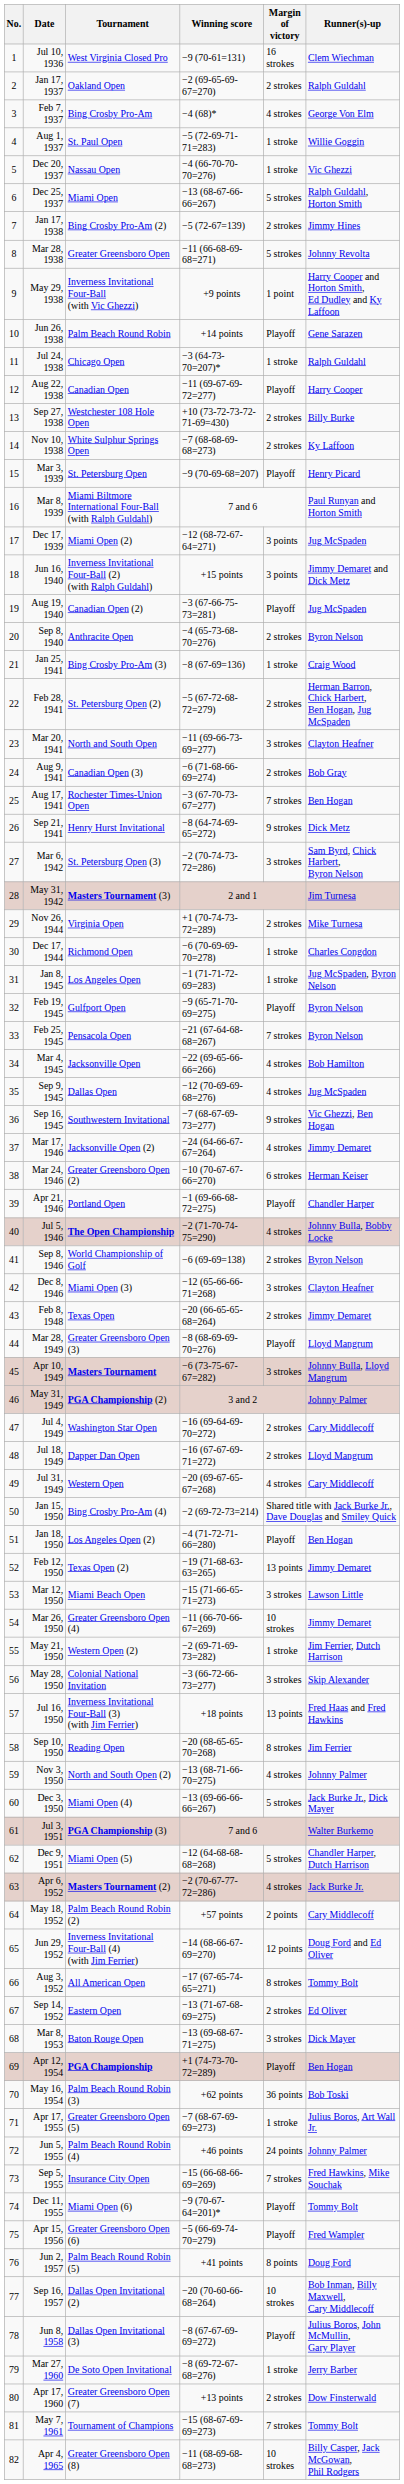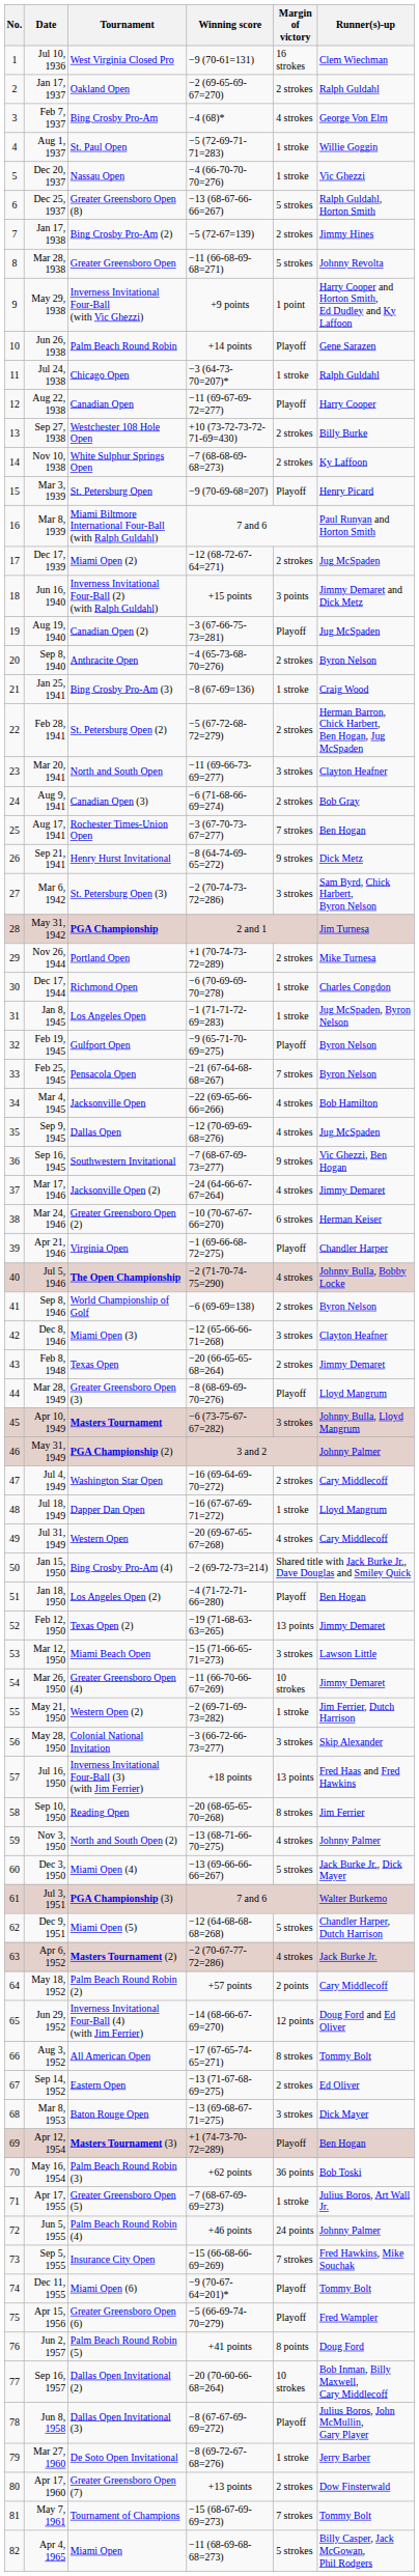 <table class="wikitable" style="font-size:95%;">
 <tr>
 <th>No.</th>
 <th>Date</th>
 <th>Tournament</th>
 <th>Winning score</th>
 <th>Margin of<br>victory</th>
 <th>Runner(s)-up</th>
 </tr>
 <tr>
 <td align=center>1</td>
 <td align=right>Jul 10, 1936</td>
 <td><a href='#'>West Virginia Closed Pro</a></td>
 <td>−9 (70-61=131)</td>
 <td>16 strokes</td>
 <td> <a href='#'>Clem Wiechman</a></td>
 </tr>
 <tr>
 <td align=center>2</td>
 <td align=right>Jan 17, 1937</td>
 <td><a href='#'>Oakland Open</a></td>
 <td>−2 (69-65-69-67=270)</td>
 <td>2 strokes</td>
 <td> <a href='#'>Ralph Guldahl</a></td>
 </tr>
 <tr>
 <td align=center>3</td>
 <td align=right>Feb 7, 1937</td>
 <td><a href='#'>Bing Crosby Pro-Am</a></td>
 <td>−4 (68)*</td>
 <td>4 strokes</td>
 <td> <a href='#'>George Von Elm</a></td>
 </tr>
 <tr>
 <td align=center>4</td>
 <td align=right>Aug 1, 1937</td>
 <td><a href='#'>St. Paul Open</a></td>
 <td>−5 (72-69-71-71=283)</td>
 <td>1 stroke</td>
 <td> <a href='#'>Willie Goggin</a></td>
 </tr>
 <tr>
 <td align=center>5</td>
 <td align=right>Dec 20, 1937</td>
 <td><a href='#'>Nassau Open</a></td>
 <td>−4 (66-70-70-70=276)</td>
 <td>1 stroke</td>
 <td> <a href='#'>Vic Ghezzi</a></td>
 </tr>
 <tr>
 <td align=center>6</td>
 <td align=right>Dec 25, 1937</td>
-<td><a href='#'>Miami Open</a></td>
+<td><a href='#'>Greater Greensboro Open</a> (8)</td>
 <td>−13 (68-67-66-66=267)</td>
 <td>5 strokes</td>
 <td> <a href='#'>Ralph Guldahl</a>,  <a href='#'>Horton Smith</a></td>
 </tr>
 <tr>
 <td align=center>7</td>
 <td align=right>Jan 17, 1938</td>
 <td><a href='#'>Bing Crosby Pro-Am</a> (2)</td>
 <td>−5 (72-67=139)</td>
 <td>2 strokes</td>
 <td> <a href='#'>Jimmy Hines</a></td>
 </tr>
 <tr>
 <td align=center>8</td>
 <td align=right>Mar 28, 1938</td>
 <td><a href='#'>Greater Greensboro Open</a></td>
 <td>−11 (66-68-69-68=271)</td>
 <td>5 strokes</td>
 <td> <a href='#'>Johnny Revolta</a></td>
 </tr>
 <tr>
 <td align=center>9</td>
 <td align=right>May 29, 1938</td>
 <td><a href='#'>Inverness Invitational Four-Ball</a><br>(with  <a href='#'>Vic Ghezzi</a>)</td>
 <td align=center>+9 points</td>
 <td>1 point</td>
 <td> <a href='#'>Harry Cooper</a> and  <a href='#'>Horton Smith</a>,<br> <a href='#'>Ed Dudley</a> and  <a href='#'>Ky Laffoon</a></td>
 </tr>
 <tr>
 <td align=center>10</td>
 <td align=right>Jun 26, 1938</td>
 <td><a href='#'>Palm Beach Round Robin</a></td>
 <td align=center>+14 points</td>
 <td>Playoff</td>
 <td> <a href='#'>Gene Sarazen</a></td>
 </tr>
 <tr>
 <td align=center>11</td>
 <td align=right>Jul 24, 1938</td>
 <td><a href='#'>Chicago Open</a></td>
 <td>−3 (64-73-70=207)*</td>
 <td>1 stroke</td>
 <td> <a href='#'>Ralph Guldahl</a></td>
 </tr>
 <tr>
 <td align=center>12</td>
 <td align=right>Aug 22, 1938</td>
 <td><a href='#'>Canadian Open</a></td>
 <td>−11 (69-67-69-72=277)</td>
 <td>Playoff</td>
 <td> <a href='#'>Harry Cooper</a></td>
 </tr>
 <tr>
 <td align=center>13</td>
 <td align=right>Sep 27, 1938</td>
 <td><a href='#'>Westchester 108 Hole Open</a></td>
 <td>+10 (73-72-73-72-71-69=430)</td>
 <td>2 strokes</td>
 <td> <a href='#'>Billy Burke</a></td>
 </tr>
 <tr>
 <td align=center>14</td>
 <td align=right>Nov 10, 1938</td>
 <td><a href='#'>White Sulphur Springs Open</a></td>
 <td>−7 (68-68-69-68=273)</td>
 <td>2 strokes</td>
 <td> <a href='#'>Ky Laffoon</a></td>
 </tr>
 <tr>
 <td align=center>15</td>
 <td align=right>Mar 3, 1939</td>
 <td><a href='#'>St. Petersburg Open</a></td>
 <td>−9 (70-69-68=207)</td>
 <td>Playoff</td>
 <td> <a href='#'>Henry Picard</a></td>
 </tr>
 <tr>
 <td align=center>16</td>
 <td align=right>Mar 8, 1939</td>
 <td><a href='#'>Miami Biltmore International Four-Ball</a><br>(with  <a href='#'>Ralph Guldahl</a>)</td>
 <td colspan=2 align=center>7 and 6</td>
 <td> <a href='#'>Paul Runyan</a> and  <a href='#'>Horton Smith</a></td>
 </tr>
 <tr>
 <td align=center>17</td>
 <td align=right>Dec 17, 1939</td>
 <td><a href='#'>Miami Open</a> (2)</td>
 <td>−12 (68-72-67-64=271)</td>
-<td>3 points</td>
+<td>2 strokes</td>
 <td> <a href='#'>Jug McSpaden</a></td>
 </tr>
 <tr>
 <td align=center>18</td>
 <td align=right>Jun 16, 1940</td>
 <td><a href='#'>Inverness Invitational Four-Ball</a> (2)<br>(with  <a href='#'>Ralph Guldahl</a>)</td>
 <td align=center>+15 points</td>
 <td>3 points</td>
 <td> <a href='#'>Jimmy Demaret</a> and  <a href='#'>Dick Metz</a></td>
 </tr>
 <tr>
 <td align=center>19</td>
 <td align=right>Aug 19, 1940</td>
 <td><a href='#'>Canadian Open</a> (2)</td>
 <td>−3 (67-66-75-73=281)</td>
 <td>Playoff</td>
 <td> <a href='#'>Jug McSpaden</a></td>
 </tr>
 <tr>
 <td align=center>20</td>
 <td align=right>Sep 8, 1940</td>
 <td><a href='#'>Anthracite Open</a></td>
 <td>−4 (65-73-68-70=276)</td>
 <td>2 strokes</td>
 <td> <a href='#'>Byron Nelson</a></td>
 </tr>
 <tr>
 <td align=center>21</td>
 <td align=right>Jan 25, 1941</td>
 <td><a href='#'>Bing Crosby Pro-Am</a> (3)</td>
 <td>−8 (67-69=136)</td>
 <td>1 stroke</td>
 <td> <a href='#'>Craig Wood</a></td>
 </tr>
 <tr>
 <td align=center>22</td>
 <td align=right>Feb 28, 1941</td>
 <td><a href='#'>St. Petersburg Open</a> (2)</td>
 <td>−5 (67-72-68-72=279)</td>
 <td>2 strokes</td>
 <td> <a href='#'>Herman Barron</a>,  <a href='#'>Chick Harbert</a>,<br> <a href='#'>Ben Hogan</a>,  <a href='#'>Jug McSpaden</a></td>
 </tr>
 <tr>
 <td align=center>23</td>
 <td align=right>Mar 20, 1941</td>
 <td><a href='#'>North and South Open</a></td>
 <td>−11 (69-66-73-69=277)</td>
 <td>3 strokes</td>
 <td> <a href='#'>Clayton Heafner</a></td>
 </tr>
 <tr>
 <td align=center>24</td>
 <td align=right>Aug 9, 1941</td>
 <td><a href='#'>Canadian Open</a> (3)</td>
 <td>−6 (71-68-66-69=274)</td>
 <td>2 strokes</td>
 <td> <a href='#'>Bob Gray</a></td>
 </tr>
 <tr>
 <td align=center>25</td>
 <td align=right>Aug 17, 1941</td>
 <td><a href='#'>Rochester Times-Union Open</a></td>
 <td>−3 (67-70-73-67=277)</td>
 <td>7 strokes</td>
 <td> <a href='#'>Ben Hogan</a></td>
 </tr>
 <tr>
 <td align=center>26</td>
 <td align=right>Sep 21, 1941</td>
 <td><a href='#'>Henry Hurst Invitational</a></td>
 <td>−8 (64-74-69-65=272)</td>
 <td>9 strokes</td>
 <td> <a href='#'>Dick Metz</a></td>
 </tr>
 <tr>
 <td align=center>27</td>
 <td align=right>Mar 6, 1942</td>
 <td><a href='#'>St. Petersburg Open</a> (3)</td>
 <td>−2 (70-74-73-72=286)</td>
 <td>3 strokes</td>
 <td> <a href='#'>Sam Byrd</a>,  <a href='#'>Chick Harbert</a>,<br> <a href='#'>Byron Nelson</a></td>
 </tr>
 <tr style="background:#e5d1cb;">
 <td align=center>28</td>
 <td align=right>May 31, 1942</td>
-<td><strong><a href='#'>Masters Tournament</a></strong> (3)</td>
+<td><strong><a href='#'>PGA Championship</a></strong></td>
 <td colspan=2 align=center>2 and 1</td>
 <td> <a href='#'>Jim Turnesa</a></td>
 </tr>
 <tr>
 <td align=center>29</td>
 <td align=right>Nov 26, 1944</td>
-<td><a href='#'>Virginia Open</a></td>
+<td><a href='#'>Portland Open</a></td>
 <td>+1 (70-74-73-72=289)</td>
 <td>2 strokes</td>
 <td> <a href='#'>Mike Turnesa</a></td>
 </tr>
 <tr>
 <td align=center>30</td>
 <td align=right>Dec 17, 1944</td>
 <td><a href='#'>Richmond Open</a></td>
 <td>−6 (70-69-69-70=278)</td>
 <td>1 stroke</td>
 <td> <a href='#'>Charles Congdon</a></td>
 </tr>
 <tr>
 <td align=center>31</td>
 <td align=right>Jan 8, 1945</td>
 <td><a href='#'>Los Angeles Open</a></td>
 <td>−1 (71-71-72-69=283)</td>
 <td>1 stroke</td>
 <td> <a href='#'>Jug McSpaden</a>,  <a href='#'>Byron Nelson</a></td>
 </tr>
 <tr>
 <td align=center>32</td>
 <td align=right>Feb 19, 1945</td>
 <td><a href='#'>Gulfport Open</a></td>
 <td>−9 (65-71-70-69=275)</td>
 <td>Playoff</td>
 <td> <a href='#'>Byron Nelson</a></td>
 </tr>
 <tr>
 <td align=center>33</td>
 <td align=right>Feb 25, 1945</td>
 <td><a href='#'>Pensacola Open</a></td>
 <td>−21 (67-64-68-68=267)</td>
 <td>7 strokes</td>
 <td> <a href='#'>Byron Nelson</a></td>
 </tr>
 <tr>
 <td align=center>34</td>
 <td align=right>Mar 4, 1945</td>
 <td><a href='#'>Jacksonville Open</a></td>
 <td>−22 (69-65-66-66=266)</td>
 <td>4 strokes</td>
 <td> <a href='#'>Bob Hamilton</a></td>
 </tr>
 <tr>
 <td align=center>35</td>
 <td align=right>Sep 9, 1945</td>
 <td><a href='#'>Dallas Open</a></td>
 <td>−12 (70-69-69-68=276)</td>
 <td>4 strokes</td>
 <td> <a href='#'>Jug McSpaden</a></td>
 </tr>
 <tr>
 <td align=center>36</td>
 <td align=right>Sep 16, 1945</td>
 <td><a href='#'>Southwestern Invitational</a></td>
 <td>−7 (68-67-69-73=277)</td>
 <td>9 strokes</td>
 <td> <a href='#'>Vic Ghezzi</a>,  <a href='#'>Ben Hogan</a></td>
 </tr>
 <tr>
 <td align=center>37</td>
 <td align=right>Mar 17, 1946</td>
 <td><a href='#'>Jacksonville Open</a> (2)</td>
 <td>−24 (64-66-67-67=264)</td>
 <td>4 strokes</td>
 <td> <a href='#'>Jimmy Demaret</a></td>
 </tr>
 <tr>
 <td align=center>38</td>
 <td align=right>Mar 24, 1946</td>
 <td><a href='#'>Greater Greensboro Open</a> (2)</td>
 <td>−10 (70-67-67-66=270)</td>
 <td>6 strokes</td>
 <td> <a href='#'>Herman Keiser</a></td>
 </tr>
 <tr>
 <td align=center>39</td>
 <td align=right>Apr 21, 1946</td>
-<td><a href='#'>Portland Open</a></td>
+<td><a href='#'>Virginia Open</a></td>
 <td>−1 (69-66-68-72=275)</td>
 <td>Playoff</td>
 <td> <a href='#'>Chandler Harper</a></td>
 </tr>
 <tr style="background:#e5d1cb;">
 <td align=center>40</td>
 <td align=right>Jul 5, 1946</td>
 <td><strong><a href='#'>The Open Championship</a></strong></td>
 <td>−2 (71-70-74-75=290)</td>
 <td>4 strokes</td>
 <td> <a href='#'>Johnny Bulla</a>,  <a href='#'>Bobby Locke</a></td>
 </tr>
 <tr>
 <td align=center>41</td>
 <td align=right>Sep 8, 1946</td>
 <td><a href='#'>World Championship of Golf</a></td>
 <td>−6 (69-69=138)</td>
 <td>2 strokes</td>
 <td> <a href='#'>Byron Nelson</a></td>
 </tr>
 <tr>
 <td align=center>42</td>
 <td align=right>Dec 8, 1946</td>
 <td><a href='#'>Miami Open</a> (3)</td>
 <td>−12 (65-66-66-71=268)</td>
 <td>3 strokes</td>
 <td> <a href='#'>Clayton Heafner</a></td>
 </tr>
 <tr>
 <td align=center>43</td>
 <td align=right>Feb 8, 1948</td>
 <td><a href='#'>Texas Open</a></td>
 <td>−20 (66-65-65-68=264)</td>
 <td>2 strokes</td>
 <td> <a href='#'>Jimmy Demaret</a></td>
 </tr>
 <tr>
 <td align=center>44</td>
 <td align=right>Mar 28, 1949</td>
 <td><a href='#'>Greater Greensboro Open</a> (3)</td>
 <td>−8 (68-69-69-70=276)</td>
 <td>Playoff</td>
 <td> <a href='#'>Lloyd Mangrum</a></td>
 </tr>
 <tr style="background:#e5d1cb;">
 <td align=center>45</td>
 <td align=right>Apr 10, 1949</td>
 <td><strong><a href='#'>Masters Tournament</a></strong></td>
 <td>−6 (73-75-67-67=282)</td>
 <td>3 strokes</td>
 <td> <a href='#'>Johnny Bulla</a>,  <a href='#'>Lloyd Mangrum</a></td>
 </tr>
 <tr style="background:#e5d1cb;">
 <td align=center>46</td>
 <td align=right>May 31, 1949</td>
 <td><strong><a href='#'>PGA Championship</a></strong> (2)</td>
 <td colspan=2 align=center>3 and 2</td>
 <td> <a href='#'>Johnny Palmer</a></td>
 </tr>
 <tr>
 <td align=center>47</td>
 <td align=right>Jul 4, 1949</td>
 <td><a href='#'>Washington Star Open</a></td>
 <td>−16 (69-64-69-70=272)</td>
 <td>2 strokes</td>
 <td> <a href='#'>Cary Middlecoff</a></td>
 </tr>
 <tr>
 <td align=center>48</td>
 <td align=right>Jul 18, 1949</td>
 <td><a href='#'>Dapper Dan Open</a></td>
 <td>−16 (67-67-69-71=272)</td>
-<td>2 strokes</td>
+<td>1 stroke</td>
 <td> <a href='#'>Lloyd Mangrum</a></td>
 </tr>
 <tr>
 <td align=center>49</td>
 <td align=right>Jul 31, 1949</td>
 <td><a href='#'>Western Open</a></td>
 <td>−20 (69-67-65-67=268)</td>
 <td>4 strokes</td>
 <td> <a href='#'>Cary Middlecoff</a></td>
 </tr>
 <tr>
 <td align=center>50</td>
 <td align=right>Jan 15, 1950</td>
 <td><a href='#'>Bing Crosby Pro-Am</a> (4)</td>
 <td>−2 (69-72-73=214)</td>
 <td colspan=2>Shared title with  <a href='#'>Jack Burke Jr.</a>,<br> <a href='#'>Dave Douglas</a> and  <a href='#'>Smiley Quick</a></td>
 </tr>
 <tr>
 <td align=center>51</td>
 <td align=right>Jan 18, 1950</td>
 <td><a href='#'>Los Angeles Open</a> (2)</td>
 <td>−4 (71-72-71-66=280)</td>
 <td>Playoff</td>
 <td> <a href='#'>Ben Hogan</a></td>
 </tr>
 <tr>
 <td align=center>52</td>
 <td align=right>Feb 12, 1950</td>
 <td><a href='#'>Texas Open</a> (2)</td>
 <td>−19 (71-68-63-63=265)</td>
 <td>13 points</td>
 <td> <a href='#'>Jimmy Demaret</a></td>
 </tr>
 <tr>
 <td align=center>53</td>
 <td align=right>Mar 12, 1950</td>
 <td><a href='#'>Miami Beach Open</a></td>
 <td>−15 (71-66-65-71=273)</td>
 <td>3 strokes</td>
 <td> <a href='#'>Lawson Little</a></td>
 </tr>
 <tr>
 <td align=center>54</td>
 <td align=right>Mar 26, 1950</td>
 <td><a href='#'>Greater Greensboro Open</a> (4)</td>
 <td>−11 (66-70-66-67=269)</td>
 <td>10 strokes</td>
 <td> <a href='#'>Jimmy Demaret</a></td>
 </tr>
 <tr>
 <td align=center>55</td>
 <td align=right>May 21, 1950</td>
 <td><a href='#'>Western Open</a> (2)</td>
 <td>−2 (69-71-69-73=282)</td>
 <td>1 stroke</td>
 <td> <a href='#'>Jim Ferrier</a>,  <a href='#'>Dutch Harrison</a></td>
 </tr>
 <tr>
 <td align=center>56</td>
 <td align=right>May 28, 1950</td>
 <td><a href='#'>Colonial National Invitation</a></td>
 <td>−3 (66-72-66-73=277)</td>
 <td>3 strokes</td>
 <td> <a href='#'>Skip Alexander</a></td>
 </tr>
 <tr>
 <td align=center>57</td>
 <td align=right>Jul 16, 1950</td>
 <td><a href='#'>Inverness Invitational Four-Ball</a> (3)<br>(with  <a href='#'>Jim Ferrier</a>)</td>
 <td align=center>+18 points</td>
 <td>13 points</td>
 <td> <a href='#'>Fred Haas</a> and  <a href='#'>Fred Hawkins</a></td>
 </tr>
 <tr>
 <td align=center>58</td>
 <td align=right>Sep 10, 1950</td>
 <td><a href='#'>Reading Open</a></td>
 <td>−20 (68-65-65-70=268)</td>
 <td>8 strokes</td>
 <td> <a href='#'>Jim Ferrier</a></td>
 </tr>
 <tr>
 <td align=center>59</td>
 <td align=right>Nov 3, 1950</td>
 <td><a href='#'>North and South Open</a> (2)</td>
 <td>−13 (68-71-66-70=275)</td>
 <td>4 strokes</td>
 <td> <a href='#'>Johnny Palmer</a></td>
 </tr>
 <tr>
 <td align=center>60</td>
 <td align=right>Dec 3, 1950</td>
 <td><a href='#'>Miami Open</a> (4)</td>
 <td>−13 (69-66-66-66=267)</td>
 <td>5 strokes</td>
 <td> <a href='#'>Jack Burke Jr.</a>,  <a href='#'>Dick Mayer</a></td>
 </tr>
 <tr style="background:#e5d1cb;">
 <td align=center>61</td>
 <td align=right>Jul 3, 1951</td>
 <td><strong><a href='#'>PGA Championship</a></strong> (3)</td>
 <td colspan=2 align=center>7 and 6</td>
 <td> <a href='#'>Walter Burkemo</a></td>
 </tr>
 <tr>
 <td align=center>62</td>
 <td align=right>Dec 9, 1951</td>
 <td><a href='#'>Miami Open</a> (5)</td>
 <td>−12 (64-68-68-68=268)</td>
 <td>5 strokes</td>
 <td> <a href='#'>Chandler Harper</a>,  <a href='#'>Dutch Harrison</a></td>
 </tr>
 <tr style="background:#e5d1cb;">
 <td align=center>63</td>
 <td align=right>Apr 6, 1952</td>
 <td><strong><a href='#'>Masters Tournament</a></strong> (2)</td>
 <td>−2 (70-67-77-72=286)</td>
 <td>4 strokes</td>
 <td> <a href='#'>Jack Burke Jr.</a></td>
 </tr>
 <tr>
 <td align=center>64</td>
 <td align=right>May 18, 1952</td>
 <td><a href='#'>Palm Beach Round Robin</a> (2)</td>
 <td align=center>+57 points</td>
 <td>2 points</td>
 <td> <a href='#'>Cary Middlecoff</a></td>
 </tr>
 <tr>
 <td align=center>65</td>
 <td align=right>Jun 29, 1952</td>
 <td><a href='#'>Inverness Invitational Four-Ball</a> (4)<br>(with  <a href='#'>Jim Ferrier</a>)</td>
 <td>−14 (68-66-67-69=270)</td>
 <td>12 points</td>
 <td> <a href='#'>Doug Ford</a> and  <a href='#'>Ed Oliver</a></td>
 </tr>
 <tr>
 <td align=center>66</td>
 <td align=right>Aug 3, 1952</td>
 <td><a href='#'>All American Open</a></td>
 <td>−17 (67-65-74-65=271)</td>
 <td>8 strokes</td>
 <td> <a href='#'>Tommy Bolt</a></td>
 </tr>
 <tr>
 <td align=center>67</td>
 <td align=right>Sep 14, 1952</td>
 <td><a href='#'>Eastern Open</a></td>
 <td>−13 (71-67-68-69=275)</td>
 <td>2 strokes</td>
 <td> <a href='#'>Ed Oliver</a></td>
 </tr>
 <tr>
 <td align=center>68</td>
 <td align=right>Mar 8, 1953</td>
 <td><a href='#'>Baton Rouge Open</a></td>
 <td>−13 (69-68-67-71=275)</td>
 <td>3 strokes</td>
 <td> <a href='#'>Dick Mayer</a></td>
 </tr>
 <tr style="background:#e5d1cb;">
 <td align=center>69</td>
 <td align=right>Apr 12, 1954</td>
-<td><strong><a href='#'>PGA Championship</a></strong></td>
+<td><strong><a href='#'>Masters Tournament</a></strong> (3)</td>
 <td>+1 (74-73-70-72=289)</td>
 <td>Playoff</td>
 <td> <a href='#'>Ben Hogan</a></td>
 </tr>
 <tr>
 <td align=center>70</td>
 <td align=right>May 16, 1954</td>
 <td><a href='#'>Palm Beach Round Robin</a> (3)</td>
 <td align=center>+62 points</td>
 <td>36 points</td>
 <td> <a href='#'>Bob Toski</a></td>
 </tr>
 <tr>
 <td align=center>71</td>
 <td align=right>Apr 17, 1955</td>
 <td><a href='#'>Greater Greensboro Open</a> (5)</td>
 <td>−7 (68-67-69-69=273)</td>
 <td>1 stroke</td>
 <td> <a href='#'>Julius Boros</a>,  <a href='#'>Art Wall Jr.</a></td>
 </tr>
 <tr>
 <td align=center>72</td>
 <td align=right>Jun 5, 1955</td>
 <td><a href='#'>Palm Beach Round Robin</a> (4)</td>
 <td align=center>+46 points</td>
 <td>24 points</td>
 <td> <a href='#'>Johnny Palmer</a></td>
 </tr>
 <tr>
 <td align=center>73</td>
 <td align=right>Sep 5, 1955</td>
 <td><a href='#'>Insurance City Open</a></td>
 <td>−15 (66-68-66-69=269)</td>
 <td>7 strokes</td>
 <td> <a href='#'>Fred Hawkins</a>,  <a href='#'>Mike Souchak</a></td>
 </tr>
 <tr>
 <td align=center>74</td>
 <td align=right>Dec 11, 1955</td>
 <td><a href='#'>Miami Open</a> (6)</td>
 <td>−9 (70-67-64=201)*</td>
 <td>Playoff</td>
 <td> <a href='#'>Tommy Bolt</a></td>
 </tr>
 <tr>
 <td align=center>75</td>
 <td align=right>Apr 15, 1956</td>
 <td><a href='#'>Greater Greensboro Open</a> (6)</td>
 <td>−5 (66-69-74-70=279)</td>
 <td>Playoff</td>
 <td> <a href='#'>Fred Wampler</a></td>
 </tr>
 <tr>
 <td align=center>76</td>
 <td align=right>Jun 2, 1957</td>
 <td><a href='#'>Palm Beach Round Robin</a> (5)</td>
 <td align=center>+41 points</td>
 <td>8 points</td>
 <td> <a href='#'>Doug Ford</a></td>
 </tr>
 <tr>
 <td align=center>77</td>
 <td align=right>Sep 16, 1957</td>
 <td><a href='#'>Dallas Open Invitational</a> (2)</td>
 <td>−20 (70-60-66-68=264)</td>
 <td>10 strokes</td>
 <td> <a href='#'>Bob Inman</a>,  <a href='#'>Billy Maxwell</a>,<br> <a href='#'>Cary Middlecoff</a></td>
 </tr>
 <tr>
 <td align=center>78</td>
 <td align=right>Jun 8, <a href='#'>1958</a></td>
 <td><a href='#'>Dallas Open Invitational</a> (3)</td>
 <td>−8 (67-67-69-69=272)</td>
 <td>Playoff</td>
 <td> <a href='#'>Julius Boros</a>,  <a href='#'>John McMullin</a>,<br> <a href='#'>Gary Player</a></td>
 </tr>
 <tr>
 <td align=center>79</td>
 <td align=right>Mar 27, <a href='#'>1960</a></td>
 <td><a href='#'>De Soto Open Invitational</a></td>
 <td>−8 (69-72-67-68=276)</td>
 <td>1 stroke</td>
 <td> <a href='#'>Jerry Barber</a></td>
 </tr>
 <tr>
 <td align=center>80</td>
 <td align=right>Apr 17, 1960</td>
 <td><a href='#'>Greater Greensboro Open</a> (7)</td>
 <td align=center>+13 points</td>
 <td>2 strokes</td>
 <td> <a href='#'>Dow Finsterwald</a></td>
 </tr>
 <tr>
 <td align=center>81</td>
 <td align=right>May 7, <a href='#'>1961</a></td>
 <td><a href='#'>Tournament of Champions</a></td>
 <td>−15 (68-67-69-69=273)</td>
 <td>7 strokes</td>
 <td> <a href='#'>Tommy Bolt</a></td>
 </tr>
 <tr>
 <td align=center>82</td>
 <td align=right>Apr 4, <a href='#'>1965</a></td>
-<td><a href='#'>Greater Greensboro Open</a> (8)</td>
+<td><a href='#'>Miami Open</a></td>
 <td>−11 (68-69-68-68=273)</td>
-<td>10 strokes</td>
+<td>5 strokes</td>
 <td> <a href='#'>Billy Casper</a>,  <a href='#'>Jack McGowan</a>,<br> <a href='#'>Phil Rodgers</a></td>
 </tr>
 </table>
